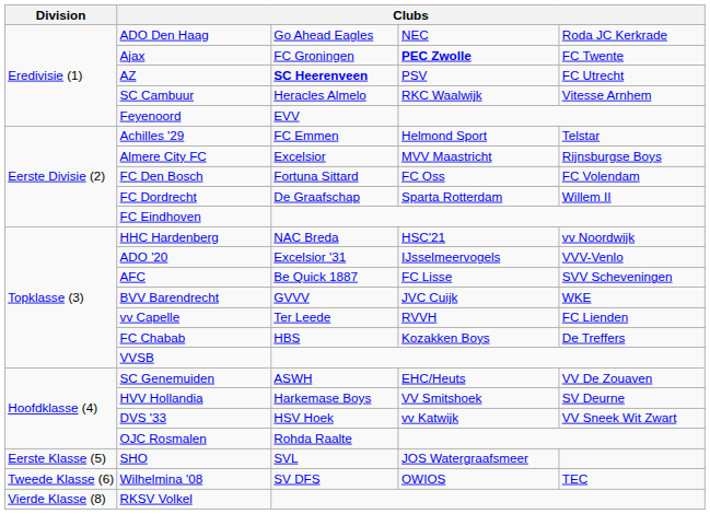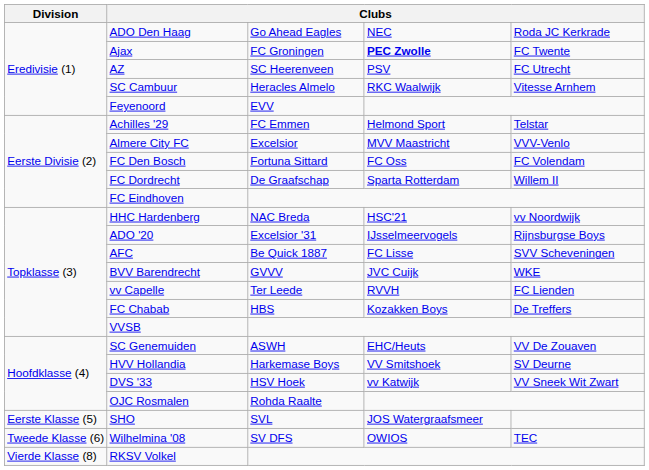 <table class="wikitable" style="font-size:85%;">
 <tr>
 <th>Division</th>
 <th colspan=4>Clubs</th>
 </tr>
 <tr>
 <td width=16% rowspan=5><a href='#'>Eredivisie</a> (1)</td>
 <td width=22%><a href='#'>ADO Den Haag</a></td>
 <td><a href='#'>Go Ahead Eagles</a></td>
 <td><a href='#'>NEC</a></td>
 <td><a href='#'>Roda JC Kerkrade</a></td>
 </tr>
 <tr>
 <td><a href='#'>Ajax</a></td>
 <td><a href='#'>FC Groningen</a></td>
 <td><strong><a href='#'>PEC Zwolle</a></strong></td>
 <td><a href='#'>FC Twente</a></td>
 </tr>
 <tr>
 <td><a href='#'>AZ</a></td>
-<td><strong><a href='#'>SC Heerenveen</a></strong></td>
+<td><a href='#'>SC Heerenveen</a></td>
 <td><a href='#'>PSV</a></td>
 <td><a href='#'>FC Utrecht</a></td>
 </tr>
 <tr>
 <td><a href='#'>SC Cambuur</a></td>
 <td><a href='#'>Heracles Almelo</a></td>
 <td><a href='#'>RKC Waalwijk</a></td>
 <td><a href='#'>Vitesse Arnhem</a></td>
 </tr>
 <tr>
 <td><a href='#'>Feyenoord</a></td>
 <td><a href='#'>EVV</a></td>
 <td colspan=2></td>
 </tr>
 <tr>
 <td rowspan=5><a href='#'>Eerste Divisie</a> (2)</td>
 <td><a href='#'>Achilles '29</a></td>
 <td><a href='#'>FC Emmen</a></td>
 <td><a href='#'>Helmond Sport</a></td>
 <td><a href='#'>Telstar</a></td>
 </tr>
 <tr>
 <td><a href='#'>Almere City FC</a></td>
 <td><a href='#'>Excelsior</a></td>
 <td><a href='#'>MVV Maastricht</a></td>
-<td><a href='#'>Rijnsburgse Boys</a></td>
+<td><a href='#'>VVV-Venlo</a></td>
 </tr>
 <tr>
 <td><a href='#'>FC Den Bosch</a></td>
 <td><a href='#'>Fortuna Sittard</a></td>
 <td><a href='#'>FC Oss</a></td>
 <td><a href='#'>FC Volendam</a></td>
 </tr>
 <tr>
 <td><a href='#'>FC Dordrecht</a></td>
 <td><a href='#'>De Graafschap</a></td>
 <td><a href='#'>Sparta Rotterdam</a></td>
 <td><a href='#'>Willem II</a></td>
 </tr>
 <tr>
 <td><a href='#'>FC Eindhoven</a></td>
 <td colspan=3></td>
 </tr>
 <tr>
 <td rowspan=7><a href='#'>Topklasse</a> (3)</td>
 <td><a href='#'>HHC Hardenberg</a></td>
 <td><a href='#'>NAC Breda</a></td>
 <td><a href='#'>HSC'21</a></td>
 <td><a href='#'>vv Noordwijk</a></td>
 </tr>
 <tr>
 <td><a href='#'>ADO '20</a></td>
 <td><a href='#'>Excelsior '31</a></td>
 <td><a href='#'>IJsselmeervogels</a></td>
-<td><a href='#'>VVV-Venlo</a></td>
+<td><a href='#'>Rijnsburgse Boys</a></td>
 </tr>
 <tr>
 <td><a href='#'>AFC</a></td>
 <td><a href='#'>Be Quick 1887</a></td>
 <td><a href='#'>FC Lisse</a></td>
 <td><a href='#'>SVV Scheveningen</a></td>
 </tr>
 <tr>
 <td><a href='#'>BVV Barendrecht</a></td>
 <td><a href='#'>GVVV</a></td>
 <td><a href='#'>JVC Cuijk</a></td>
 <td><a href='#'>WKE</a></td>
 </tr>
 <tr>
 <td><a href='#'>vv Capelle</a></td>
 <td><a href='#'>Ter Leede</a></td>
 <td><a href='#'>RVVH</a></td>
 <td><a href='#'>FC Lienden</a></td>
 </tr>
 <tr>
 <td><a href='#'>FC Chabab</a></td>
 <td><a href='#'>HBS</a></td>
 <td><a href='#'>Kozakken Boys</a></td>
 <td><a href='#'>De Treffers</a></td>
 </tr>
 <tr>
 <td><a href='#'>VVSB</a></td>
 <td colspan=3></td>
 </tr>
 <tr>
 <td rowspan=4><a href='#'>Hoofdklasse</a> (4)</td>
 <td><a href='#'>SC Genemuiden</a></td>
 <td><a href='#'>ASWH</a></td>
 <td><a href='#'>EHC/Heuts</a></td>
 <td><a href='#'>VV De Zouaven</a></td>
 </tr>
 <tr>
 <td><a href='#'>HVV Hollandia</a></td>
 <td><a href='#'>Harkemase Boys</a></td>
 <td><a href='#'>VV Smitshoek</a></td>
 <td><a href='#'>SV Deurne</a></td>
 </tr>
 <tr>
 <td><a href='#'>DVS '33</a></td>
 <td><a href='#'>HSV Hoek</a></td>
 <td><a href='#'>vv Katwijk</a></td>
 <td><a href='#'>VV Sneek Wit Zwart</a></td>
 </tr>
 <tr>
 <td><a href='#'>OJC Rosmalen</a></td>
 <td><a href='#'>Rohda Raalte</a></td>
 <td colspan=2></td>
 </tr>
 <tr>
 <td><a href='#'>Eerste Klasse</a> (5)</td>
 <td><a href='#'>SHO</a></td>
 <td><a href='#'>SVL</a></td>
 <td><a href='#'>JOS Watergraafsmeer</a></td>
 <td></td>
 </tr>
 <tr>
 <td><a href='#'>Tweede Klasse</a> (6)</td>
 <td><a href='#'>Wilhelmina '08</a></td>
 <td><a href='#'>SV DFS</a></td>
 <td><a href='#'>OWIOS</a></td>
 <td><a href='#'>TEC</a></td>
 </tr>
 <tr>
 <td><a href='#'>Vierde Klasse</a> (8)</td>
 <td><a href='#'>RKSV Volkel</a></td>
 <td colspan=3></td>
 </tr>
 </table>
